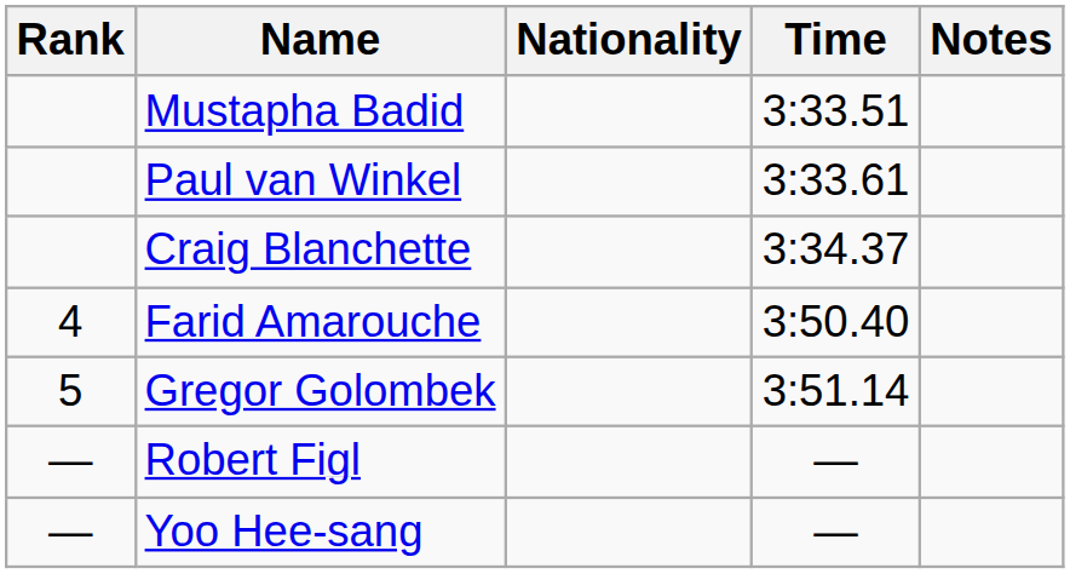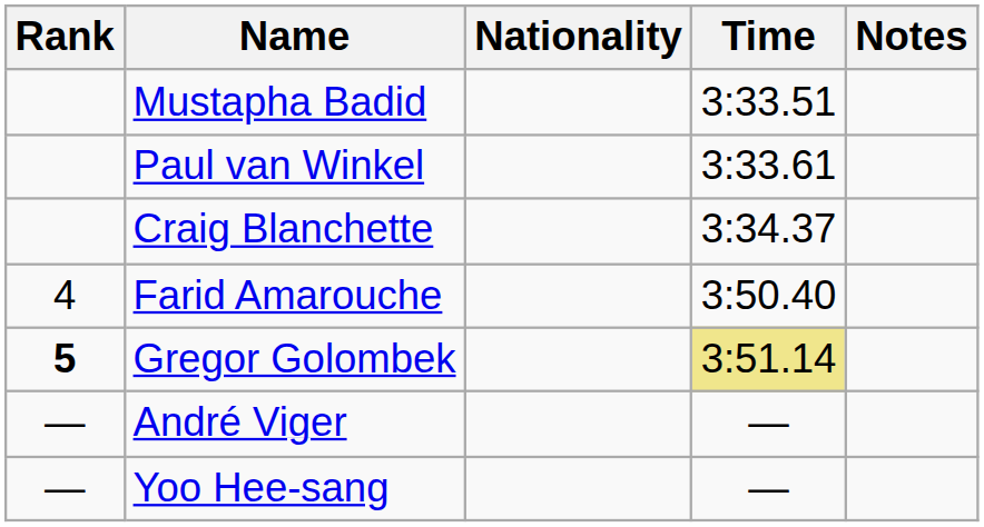 <table class="wikitable sortable" style="text-align:center">
 <tr>
 <th>Rank</th>
 <th>Name</th>
 <th>Nationality</th>
 <th>Time</th>
 <th>Notes</th>
 </tr>
 <tr>
 <td></td>
 <td align=left><a href='#'>Mustapha Badid</a></td>
 <td align=left></td>
 <td>3:33.51</td>
 <td></td>
 </tr>
 <tr>
 <td></td>
 <td align=left><a href='#'>Paul van Winkel</a></td>
 <td align=left></td>
 <td>3:33.61</td>
 <td></td>
 </tr>
 <tr>
 <td></td>
 <td align=left><a href='#'>Craig Blanchette</a></td>
 <td align=left></td>
 <td>3:34.37</td>
 <td></td>
 </tr>
 <tr>
 <td>4</td>
 <td align=left><a href='#'>Farid Amarouche</a></td>
 <td align=left></td>
 <td>3:50.40</td>
 <td></td>
 </tr>
 <tr>
-<td>5</td>
+<td><strong>5</strong></td>
 <td align=left><a href='#'>Gregor Golombek</a></td>
 <td align=left></td>
-<td>3:51.14</td>
+<td style="background: khaki;">3:51.14</td>
 <td></td>
 </tr>
 <tr>
 <td>—</td>
-<td align=left><a href='#'>Robert Figl</a></td>
+<td align=left><a href='#'>André Viger</a></td>
 <td align=left></td>
 <td>—</td>
 <td></td>
 </tr>
 <tr>
 <td>—</td>
 <td align=left><a href='#'>Yoo Hee-sang</a></td>
 <td align=left></td>
 <td>—</td>
 <td></td>
 </tr>
 </table>
